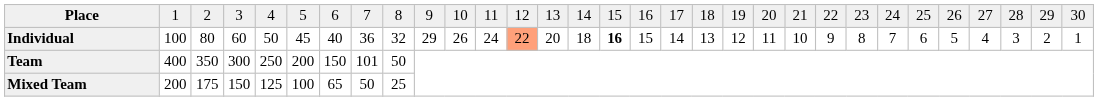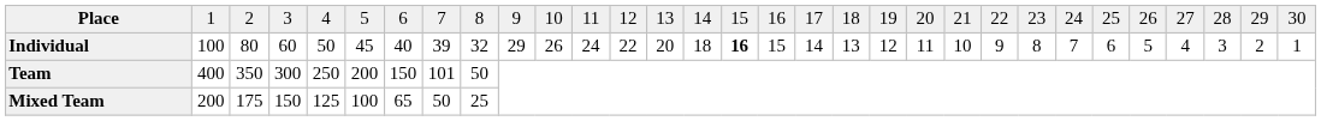 <table border="1" cellpadding="2" cellspacing="0" style="border:1px solid #C0C0C0; border-collapse:collapse; font-size:86%; margin-top:1em; text-align:center" width="1000">
 <tr bgcolor="#F0F0F0">
 <td width=150><strong>Place</strong></td>
 <td width=25>1</td>
 <td width=25>2</td>
 <td width=25>3</td>
 <td width=25>4</td>
 <td width=25>5</td>
 <td width=25>6</td>
 <td width=25>7</td>
 <td width=25>8</td>
 <td width=25>9</td>
 <td width=25>10</td>
 <td width=25>11</td>
 <td width=25>12</td>
 <td width=25>13</td>
 <td width=25>14</td>
 <td width=25>15</td>
 <td width=25>16</td>
 <td width=25>17</td>
 <td width=25>18</td>
 <td width=25>19</td>
 <td width=25>20</td>
 <td width=25>21</td>
 <td width=25>22</td>
 <td width=25>23</td>
 <td width=25>24</td>
 <td width=25>25</td>
 <td width=25>26</td>
 <td width=25>27</td>
 <td width=25>28</td>
 <td width=25>29</td>
 <td width=25>30</td>
 </tr>
 <tr>
 <td bgcolor="#F0F0F0" align=left><strong>Individual</strong></td>
 <td>100</td>
 <td>80</td>
 <td>60</td>
 <td>50</td>
 <td>45</td>
 <td>40</td>
-<td>36</td>
+<td>39</td>
 <td>32</td>
 <td>29</td>
 <td>26</td>
 <td>24</td>
-<td style="background: lightsalmon;">22</td>
+<td>22</td>
 <td>20</td>
 <td>18</td>
 <td><strong>16</strong></td>
 <td>15</td>
 <td>14</td>
 <td>13</td>
 <td>12</td>
 <td>11</td>
 <td>10</td>
 <td>9</td>
 <td>8</td>
 <td>7</td>
 <td>6</td>
 <td>5</td>
 <td>4</td>
 <td>3</td>
 <td>2</td>
 <td>1</td>
 </tr>
 <tr>
 <td bgcolor="#F0F0F0" align=left><strong>Team</strong></td>
 <td>400</td>
 <td>350</td>
 <td>300</td>
 <td>250</td>
 <td>200</td>
 <td>150</td>
 <td>101</td>
 <td>50</td>
 </tr>
 <tr>
 <td bgcolor="#F0F0F0" align=left><strong>Mixed Team</strong></td>
 <td>200</td>
 <td>175</td>
 <td>150</td>
 <td>125</td>
 <td>100</td>
 <td>65</td>
 <td>50</td>
 <td>25</td>
 </tr>
 </table>
